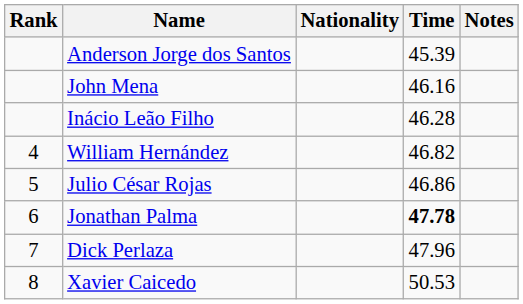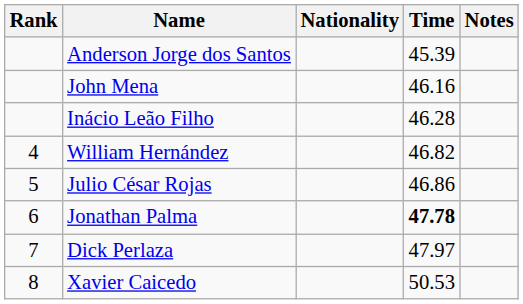 <table class="wikitable sortable" style="text-align:center">
 <tr>
 <th>Rank</th>
 <th>Name</th>
 <th>Nationality</th>
 <th>Time</th>
 <th>Notes</th>
 </tr>
 <tr>
 <td></td>
 <td align=left><a href='#'>Anderson Jorge dos Santos</a></td>
 <td align=left></td>
 <td>45.39</td>
 <td></td>
 </tr>
 <tr>
 <td></td>
 <td align=left><a href='#'>John Mena</a></td>
 <td align=left></td>
 <td>46.16</td>
 <td></td>
 </tr>
 <tr>
 <td></td>
 <td align=left><a href='#'>Inácio Leão Filho</a></td>
 <td align=left></td>
 <td>46.28</td>
 <td></td>
 </tr>
 <tr>
 <td>4</td>
 <td align=left><a href='#'>William Hernández</a></td>
 <td align=left></td>
 <td>46.82</td>
 <td></td>
 </tr>
 <tr>
 <td>5</td>
 <td align=left><a href='#'>Julio César Rojas</a></td>
 <td align=left></td>
 <td>46.86</td>
 <td></td>
 </tr>
 <tr>
 <td>6</td>
 <td align=left><a href='#'>Jonathan Palma</a></td>
 <td align=left></td>
 <td><strong>47.78</strong></td>
 <td></td>
 </tr>
 <tr>
 <td>7</td>
 <td align=left><a href='#'>Dick Perlaza</a></td>
 <td align=left></td>
-<td>47.96</td>
+<td>47.97</td>
 <td></td>
 </tr>
 <tr>
 <td>8</td>
 <td align=left><a href='#'>Xavier Caicedo</a></td>
 <td align=left></td>
 <td>50.53</td>
 <td></td>
 </tr>
 </table>
